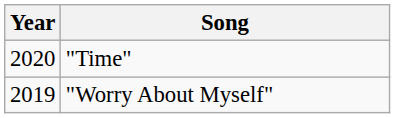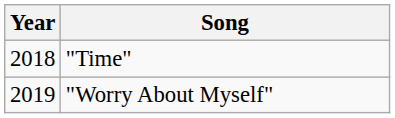 <table class="wikitable">
 <tr>
 <th>Year</th>
 <th style="width:14em;">Song</th>
 </tr>
 <tr>
-<td>2020</td>
+<td>2018</td>
 <td>"Time"</td>
 </tr>
 <tr>
 <td>2019</td>
 <td>"Worry About Myself"</td>
 </tr>
 </table>
